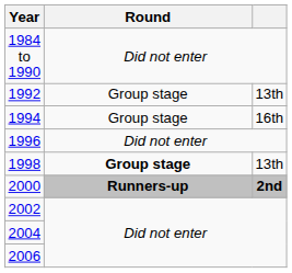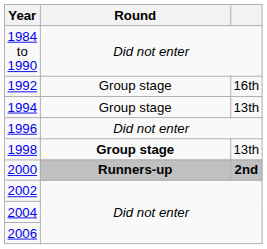 <table class="wikitable" style="text-align: center; font-size:90%">
 <tr>
 <th>Year</th>
 <th style="width:200px">Round</th>
 <th></th>
 </tr>
 <tr>
 <td><a href='#'>1984</a><br>to<br><a href='#'>1990</a></td>
 <td colspan="2"><em>Did not enter</em></td>
 </tr>
 <tr>
 <td><a href='#'>1992</a></td>
 <td>Group stage</td>
-<td>13th</td>
+<td>16th</td>
 </tr>
 <tr>
 <td><a href='#'>1994</a></td>
 <td>Group stage</td>
-<td>16th</td>
+<td>13th</td>
 </tr>
 <tr>
 <td><a href='#'>1996</a></td>
 <td colspan="2"><em>Did not enter</em></td>
 </tr>
 <tr>
 <td><a href='#'>1998</a></td>
 <td><strong>Group stage</strong></td>
 <td>13th</td>
 </tr>
 <tr>
 <td><a href='#'>2000</a></td>
 <td bgcolor=Silver><strong>Runners-up</strong></td>
 <td bgcolor=Silver><strong>2nd</strong></td>
 </tr>
 <tr>
 <td><a href='#'>2002</a></td>
 <td colspan="2" rowspan="3"><em>Did not enter</em></td>
 </tr>
 <tr>
 <td><a href='#'>2004</a></td>
 </tr>
 <tr>
 <td><a href='#'>2006</a></td>
 </tr>
 </table>
